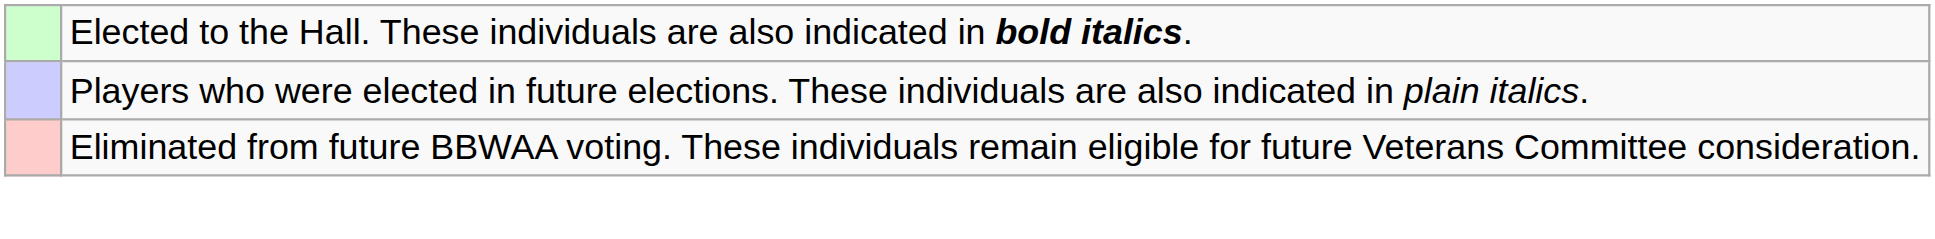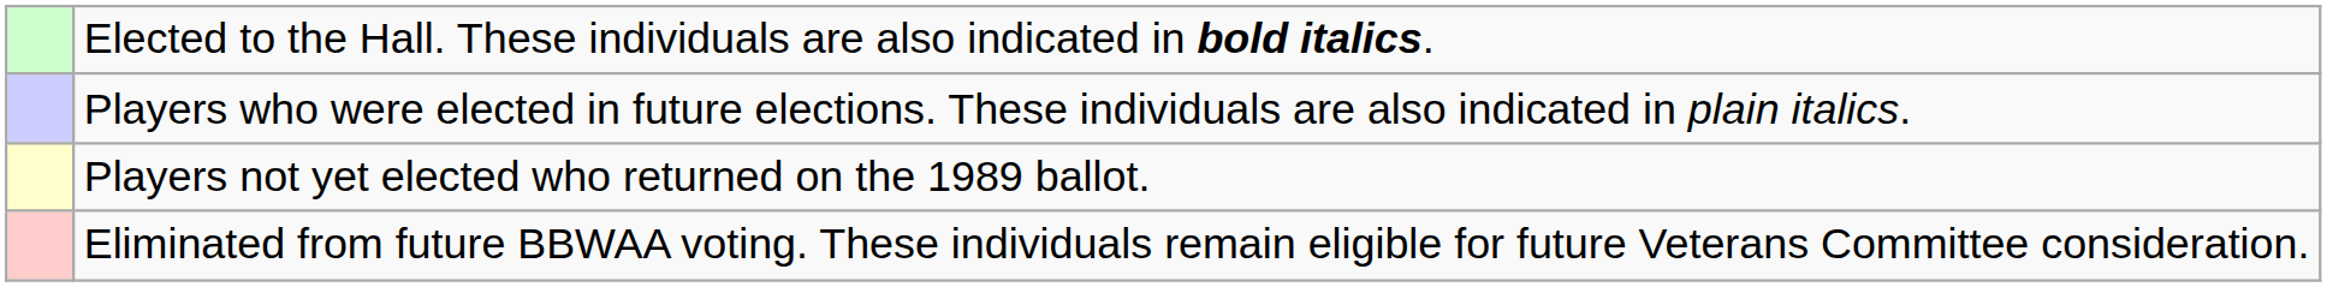 <table class="wikitable">
 <tr>
 <td bgcolor="#ccffcc">    </td>
 <td>Elected to the Hall. These individuals are also indicated in <strong><em>bold italics</em></strong>.</td>
 </tr>
 <tr>
 <td bgcolor="#ccccff">    </td>
 <td>Players who were elected in future elections. These individuals are also indicated in <em>plain italics</em>.</td>
 </tr>
 <tr>
+<td bgcolor="#ffffcc">    </td>
+<td>Players not yet elected who returned on the 1989 ballot.</td>
+</tr>
+<tr>
 <td bgcolor="#ffcccc">    </td>
 <td>Eliminated from future BBWAA voting. These individuals remain eligible for future Veterans Committee consideration.</td>
 </tr>
 </table>
